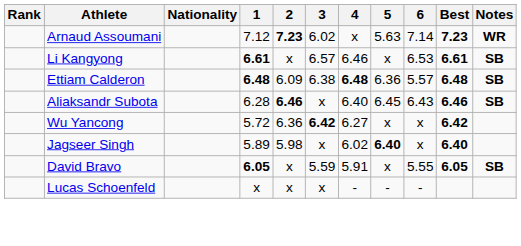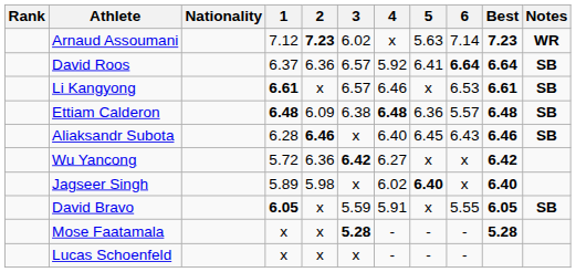 <table class="wikitable sortable" style="text-align:center">
 <tr>
 <th>Rank</th>
 <th>Athlete</th>
 <th>Nationality</th>
 <th class="unsortable">1</th>
 <th class="unsortable">2</th>
 <th class="unsortable">3</th>
 <th class="unsortable">4</th>
 <th class="unsortable">5</th>
 <th class="unsortable">6</th>
 <th>Best</th>
 <th>Notes</th>
 </tr>
 <tr>
 <td></td>
 <td style="text-align:left;"><a href='#'>Arnaud Assoumani</a></td>
 <td style="text-align:left;"></td>
 <td>7.12</td>
 <td><strong>7.23</strong></td>
 <td>6.02</td>
 <td>x</td>
 <td>5.63</td>
 <td>7.14</td>
 <td><strong>7.23</strong></td>
 <td><strong>WR</strong></td>
+</tr>
+<tr>
+<td></td>
+<td style="text-align:left;"><a href='#'>David Roos</a></td>
+<td style="text-align:left;"></td>
+<td>6.37</td>
+<td>6.36</td>
+<td>6.57</td>
+<td>5.92</td>
+<td>6.41</td>
+<td><strong>6.64</strong></td>
+<td><strong>6.64</strong></td>
+<td><strong>SB</strong></td>
 </tr>
 <tr>
 <td></td>
 <td style="text-align:left;"><a href='#'>Li Kangyong</a></td>
 <td style="text-align:left;"></td>
 <td><strong>6.61</strong></td>
 <td>x</td>
 <td>6.57</td>
 <td>6.46</td>
 <td>x</td>
 <td>6.53</td>
 <td><strong>6.61</strong></td>
 <td><strong>SB</strong></td>
 </tr>
 <tr>
 <td></td>
 <td style="text-align:left;"><a href='#'>Ettiam Calderon</a></td>
 <td style="text-align:left;"></td>
 <td><strong>6.48</strong></td>
 <td>6.09</td>
 <td>6.38</td>
 <td><strong>6.48</strong></td>
 <td>6.36</td>
 <td>5.57</td>
 <td><strong>6.48</strong></td>
 <td><strong>SB</strong></td>
 </tr>
 <tr>
 <td></td>
 <td style="text-align:left;"><a href='#'>Aliaksandr Subota</a></td>
 <td style="text-align:left;"></td>
 <td>6.28</td>
 <td><strong>6.46</strong></td>
 <td>x</td>
 <td>6.40</td>
 <td>6.45</td>
 <td>6.43</td>
 <td><strong>6.46</strong></td>
 <td><strong>SB</strong></td>
 </tr>
 <tr>
 <td></td>
 <td style="text-align:left;"><a href='#'>Wu Yancong</a></td>
 <td style="text-align:left;"></td>
 <td>5.72</td>
 <td>6.36</td>
 <td><strong>6.42</strong></td>
 <td>6.27</td>
 <td>x</td>
 <td>x</td>
 <td><strong>6.42</strong></td>
 <td></td>
 </tr>
 <tr>
 <td></td>
 <td style="text-align:left;"><a href='#'>Jagseer Singh</a></td>
 <td style="text-align:left;"></td>
 <td>5.89</td>
 <td>5.98</td>
 <td>x</td>
 <td>6.02</td>
 <td><strong>6.40</strong></td>
 <td>x</td>
 <td><strong>6.40</strong></td>
 <td></td>
 </tr>
 <tr>
 <td></td>
 <td style="text-align:left;"><a href='#'>David Bravo</a></td>
 <td style="text-align:left;"></td>
 <td><strong>6.05</strong></td>
 <td>x</td>
 <td>5.59</td>
 <td>5.91</td>
 <td>x</td>
 <td>5.55</td>
 <td><strong>6.05</strong></td>
 <td><strong>SB</strong></td>
 </tr>
 <tr>
 <td></td>
+<td style="text-align:left;"><a href='#'>Mose Faatamala</a></td>
+<td style="text-align:left;"></td>
+<td>x</td>
+<td>x</td>
+<td><strong>5.28</strong></td>
+<td>-</td>
+<td>-</td>
+<td>-</td>
+<td><strong>5.28</strong></td>
+<td></td>
+</tr>
+<tr>
+<td></td>
 <td style="text-align:left;"><a href='#'>Lucas Schoenfeld</a></td>
 <td style="text-align:left;"></td>
 <td>x</td>
 <td>x</td>
 <td>x</td>
 <td>-</td>
 <td>-</td>
 <td>-</td>
 <td><strong></strong></td>
 <td></td>
 </tr>
 </table>
